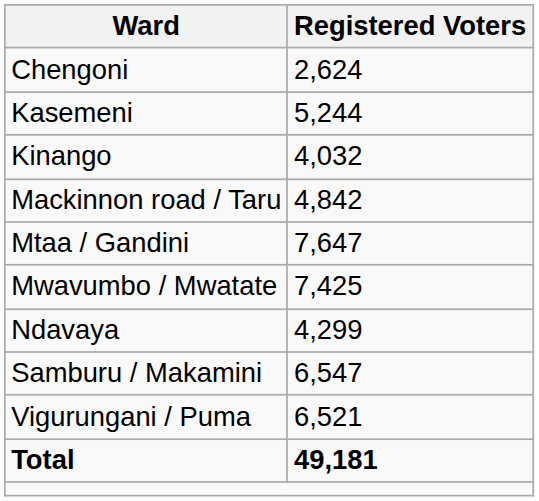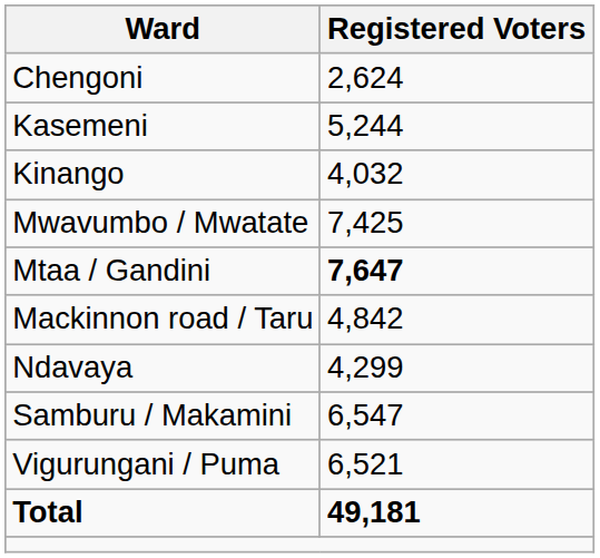 <table class="wikitable">
 <tr>
 <th>Ward</th>
 <th>Registered Voters</th>
 </tr>
 <tr>
 <td>Chengoni</td>
 <td>2,624</td>
 </tr>
 <tr>
 <td>Kasemeni</td>
 <td>5,244</td>
 </tr>
 <tr>
 <td>Kinango</td>
 <td>4,032</td>
 </tr>
 <tr>
-<td>Mackinnon road / Taru</td>
-<td>4,842</td>
+<td>Mwavumbo / Mwatate</td>
+<td>7,425</td>
 </tr>
 <tr>
 <td>Mtaa / Gandini</td>
-<td>7,647</td>
+<td><strong>7,647</strong></td>
 </tr>
 <tr>
-<td>Mwavumbo / Mwatate</td>
-<td>7,425</td>
+<td>Mackinnon road / Taru</td>
+<td>4,842</td>
 </tr>
 <tr>
 <td>Ndavaya</td>
 <td>4,299</td>
 </tr>
 <tr>
 <td>Samburu / Makamini</td>
 <td>6,547</td>
 </tr>
 <tr>
 <td>Vigurungani / Puma</td>
 <td>6,521</td>
 </tr>
 <tr>
 <td><strong>Total</strong></td>
 <td><strong>49,181</strong></td>
 </tr>
 <tr>
 <td colspan="2"></td>
 </tr>
 </table>
